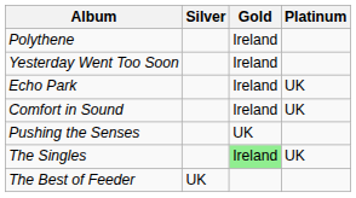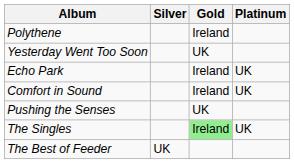 <table class="wikitable">
 <tr>
 <th>Album</th>
 <th>Silver</th>
 <th>Gold</th>
 <th>Platinum</th>
 </tr>
 <tr>
 <td><em>Polythene</em></td>
 <td></td>
 <td>Ireland</td>
 <td></td>
 </tr>
 <tr>
 <td><em>Yesterday Went Too Soon</em></td>
 <td></td>
-<td>Ireland</td>
+<td>UK</td>
 <td></td>
 </tr>
 <tr>
 <td><em>Echo Park</em></td>
 <td></td>
 <td>Ireland</td>
 <td>UK</td>
 </tr>
 <tr>
 <td><em>Comfort in Sound</em></td>
 <td></td>
 <td>Ireland</td>
 <td>UK</td>
 </tr>
 <tr>
 <td><em>Pushing the Senses</em></td>
 <td></td>
 <td>UK</td>
 <td></td>
 </tr>
 <tr>
 <td><em>The Singles</em></td>
 <td></td>
 <td style="background: lightgreen;">Ireland</td>
 <td>UK</td>
 </tr>
 <tr>
 <td><em>The Best of Feeder</em></td>
 <td>UK</td>
 <td></td>
 <td></td>
 </tr>
 </table>
